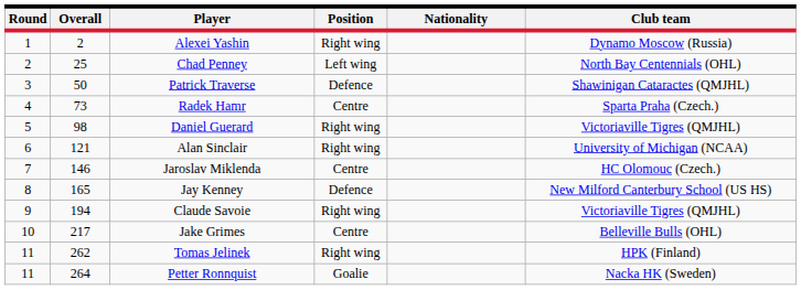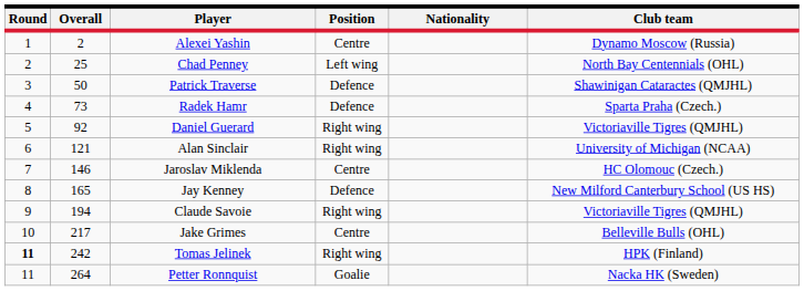 <table class="wikitable sortable" style="text-align:center">
 <tr style= "background:#FFFFFF; border-top:#010101 5px solid; border-bottom:#DA1A32 5px solid;">
 <th style="width:3em">Round</th>
 <th style="width:4em">Overall</th>
 <th style="width:15em">Player</th>
 <th style="width:5em">Position</th>
 <th style="width:10em">Nationality</th>
 <th style="width:20em">Club team</th>
 </tr>
 <tr>
 <td>1</td>
 <td>2</td>
 <td><a href='#'>Alexei Yashin</a></td>
-<td>Right wing</td>
+<td>Centre</td>
 <td></td>
 <td><a href='#'>Dynamo Moscow</a> (Russia)</td>
 </tr>
 <tr>
 <td>2</td>
 <td>25</td>
 <td><a href='#'>Chad Penney</a></td>
 <td>Left wing</td>
 <td></td>
 <td><a href='#'>North Bay Centennials</a> (OHL)</td>
 </tr>
 <tr>
 <td>3</td>
 <td>50</td>
 <td><a href='#'>Patrick Traverse</a></td>
 <td>Defence</td>
 <td></td>
 <td><a href='#'>Shawinigan Cataractes</a> (QMJHL)</td>
 </tr>
 <tr>
 <td>4</td>
 <td>73</td>
 <td><a href='#'>Radek Hamr</a></td>
-<td>Centre</td>
+<td>Defence</td>
 <td></td>
 <td><a href='#'>Sparta Praha</a> (Czech.)</td>
 </tr>
 <tr>
 <td>5</td>
-<td>98</td>
+<td>92</td>
 <td><a href='#'>Daniel Guerard</a></td>
 <td>Right wing</td>
 <td></td>
 <td><a href='#'>Victoriaville Tigres</a> (QMJHL)</td>
 </tr>
 <tr>
 <td>6</td>
 <td>121</td>
 <td>Alan Sinclair</td>
 <td>Right wing</td>
 <td></td>
 <td><a href='#'>University of Michigan</a> (NCAA)</td>
 </tr>
 <tr>
 <td>7</td>
 <td>146</td>
 <td>Jaroslav Miklenda</td>
 <td>Centre</td>
 <td></td>
 <td><a href='#'>HC Olomouc</a> (Czech.)</td>
 </tr>
 <tr>
 <td>8</td>
 <td>165</td>
 <td>Jay Kenney</td>
 <td>Defence</td>
 <td></td>
 <td><a href='#'>New Milford Canterbury School</a> (US HS)</td>
 </tr>
 <tr>
 <td>9</td>
 <td>194</td>
 <td>Claude Savoie</td>
 <td>Right wing</td>
 <td></td>
 <td><a href='#'>Victoriaville Tigres</a> (QMJHL)</td>
 </tr>
 <tr>
 <td>10</td>
 <td>217</td>
 <td>Jake Grimes</td>
 <td>Centre</td>
 <td></td>
 <td><a href='#'>Belleville Bulls</a> (OHL)</td>
 </tr>
 <tr>
-<td>11</td>
-<td>262</td>
+<td><strong>11</strong></td>
+<td>242</td>
 <td><a href='#'>Tomas Jelinek</a></td>
 <td>Right wing</td>
 <td></td>
 <td><a href='#'>HPK</a> (Finland)</td>
 </tr>
 <tr>
 <td>11</td>
 <td>264</td>
 <td><a href='#'>Petter Ronnquist</a></td>
 <td>Goalie</td>
 <td></td>
 <td><a href='#'>Nacka HK</a> (Sweden)</td>
 </tr>
 </table>
